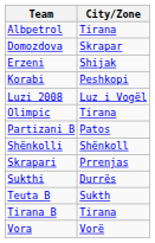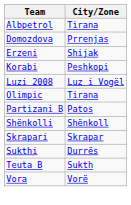 <table class="wikitable sortable">
 <tr>
 <th>Team</th>
 <th>City/Zone</th>
 </tr>
 <tr>
 <td><a href='#'>Albpetrol</a></td>
 <td><a href='#'>Tirana</a></td>
 </tr>
 <tr>
 <td><a href='#'>Domozdova</a></td>
-<td><a href='#'>Skrapar</a></td>
+<td><a href='#'>Prrenjas</a></td>
 </tr>
 <tr>
 <td><a href='#'>Erzeni</a></td>
 <td><a href='#'>Shijak</a></td>
 </tr>
 <tr>
 <td><a href='#'>Korabi</a></td>
 <td><a href='#'>Peshkopi</a></td>
 </tr>
 <tr>
 <td><a href='#'>Luzi 2008</a></td>
 <td><a href='#'>Luz i Vogël</a></td>
 </tr>
 <tr>
 <td><a href='#'>Olimpic</a></td>
 <td><a href='#'>Tirana</a></td>
 </tr>
 <tr>
 <td><a href='#'>Partizani B</a></td>
 <td><a href='#'>Patos</a></td>
 </tr>
 <tr>
 <td><a href='#'>Shënkolli</a></td>
 <td><a href='#'>Shënkoll</a></td>
 </tr>
 <tr>
 <td><a href='#'>Skrapari</a></td>
-<td><a href='#'>Prrenjas</a></td>
+<td><a href='#'>Skrapar</a></td>
 </tr>
 <tr>
 <td><a href='#'>Sukthi</a></td>
 <td><a href='#'>Durrës</a></td>
 </tr>
 <tr>
 <td><a href='#'>Teuta B</a></td>
 <td><a href='#'>Sukth</a></td>
 </tr>
 <tr>
-<td><a href='#'>Tirana B</a></td>
-<td><a href='#'>Tirana</a></td>
-</tr>
-<tr>
 <td><a href='#'>Vora</a></td>
 <td><a href='#'>Vorë</a></td>
 </tr>
 </table>
